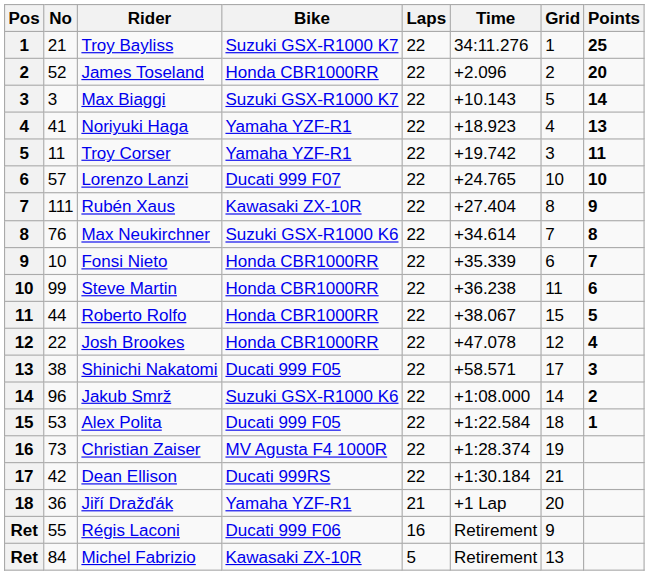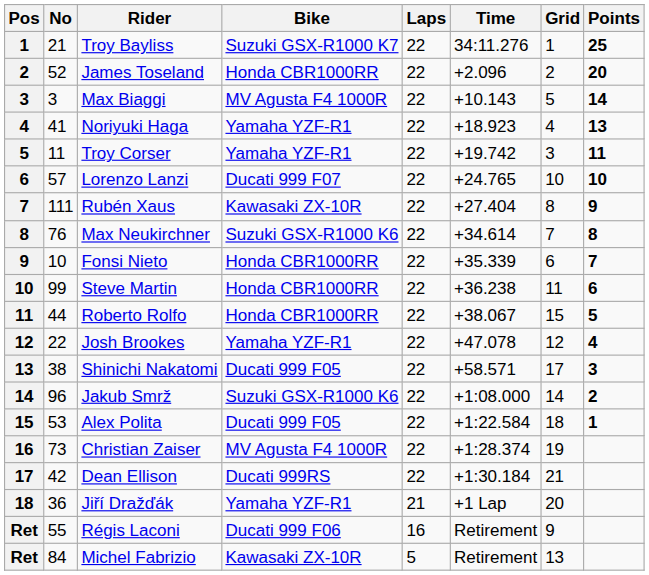 <table class="wikitable" style="font-size: 95%;">
 <tr>
 <th>Pos</th>
 <th>No</th>
 <th>Rider</th>
 <th>Bike</th>
 <th>Laps</th>
 <th>Time</th>
 <th>Grid</th>
 <th>Points</th>
 </tr>
 <tr>
 <th>1</th>
 <td>21</td>
 <td> <a href='#'>Troy Bayliss</a></td>
 <td><a href='#'>Suzuki GSX-R1000 K7</a></td>
 <td>22</td>
 <td>34:11.276</td>
 <td>1</td>
 <td><strong>25</strong></td>
 </tr>
 <tr>
 <th>2</th>
 <td>52</td>
 <td> <a href='#'>James Toseland</a></td>
 <td><a href='#'>Honda CBR1000RR</a></td>
 <td>22</td>
 <td>+2.096</td>
 <td>2</td>
 <td><strong>20</strong></td>
 </tr>
 <tr>
 <th>3</th>
 <td>3</td>
 <td> <a href='#'>Max Biaggi</a></td>
-<td><a href='#'>Suzuki GSX-R1000 K7</a></td>
+<td><a href='#'>MV Agusta F4 1000R</a></td>
 <td>22</td>
 <td>+10.143</td>
 <td>5</td>
 <td><strong>14</strong></td>
 </tr>
 <tr>
 <th>4</th>
 <td>41</td>
 <td> <a href='#'>Noriyuki Haga</a></td>
 <td><a href='#'>Yamaha YZF-R1</a></td>
 <td>22</td>
 <td>+18.923</td>
 <td>4</td>
 <td><strong>13</strong></td>
 </tr>
 <tr>
 <th>5</th>
 <td>11</td>
 <td> <a href='#'>Troy Corser</a></td>
 <td><a href='#'>Yamaha YZF-R1</a></td>
 <td>22</td>
 <td>+19.742</td>
 <td>3</td>
 <td><strong>11</strong></td>
 </tr>
 <tr>
 <th>6</th>
 <td>57</td>
 <td> <a href='#'>Lorenzo Lanzi</a></td>
 <td><a href='#'>Ducati 999 F07</a></td>
 <td>22</td>
 <td>+24.765</td>
 <td>10</td>
 <td><strong>10</strong></td>
 </tr>
 <tr>
 <th>7</th>
 <td>111</td>
 <td> <a href='#'>Rubén Xaus</a></td>
 <td><a href='#'>Kawasaki ZX-10R</a></td>
 <td>22</td>
 <td>+27.404</td>
 <td>8</td>
 <td><strong>9</strong></td>
 </tr>
 <tr>
 <th>8</th>
 <td>76</td>
 <td> <a href='#'>Max Neukirchner</a></td>
 <td><a href='#'>Suzuki GSX-R1000 K6</a></td>
 <td>22</td>
 <td>+34.614</td>
 <td>7</td>
 <td><strong>8</strong></td>
 </tr>
 <tr>
 <th>9</th>
 <td>10</td>
 <td> <a href='#'>Fonsi Nieto</a></td>
 <td><a href='#'>Honda CBR1000RR</a></td>
 <td>22</td>
 <td>+35.339</td>
 <td>6</td>
 <td><strong>7</strong></td>
 </tr>
 <tr>
 <th>10</th>
 <td>99</td>
 <td> <a href='#'>Steve Martin</a></td>
 <td><a href='#'>Honda CBR1000RR</a></td>
 <td>22</td>
 <td>+36.238</td>
 <td>11</td>
 <td><strong>6</strong></td>
 </tr>
 <tr>
 <th>11</th>
 <td>44</td>
 <td> <a href='#'>Roberto Rolfo</a></td>
 <td><a href='#'>Honda CBR1000RR</a></td>
 <td>22</td>
 <td>+38.067</td>
 <td>15</td>
 <td><strong>5</strong></td>
 </tr>
 <tr>
 <th>12</th>
 <td>22</td>
 <td> <a href='#'>Josh Brookes</a></td>
-<td><a href='#'>Honda CBR1000RR</a></td>
+<td><a href='#'>Yamaha YZF-R1</a></td>
 <td>22</td>
 <td>+47.078</td>
 <td>12</td>
 <td><strong>4</strong></td>
 </tr>
 <tr>
 <th>13</th>
 <td>38</td>
 <td> <a href='#'>Shinichi Nakatomi</a></td>
 <td><a href='#'>Ducati 999 F05</a></td>
 <td>22</td>
 <td>+58.571</td>
 <td>17</td>
 <td><strong>3</strong></td>
 </tr>
 <tr>
 <th>14</th>
 <td>96</td>
 <td> <a href='#'>Jakub Smrž</a></td>
 <td><a href='#'>Suzuki GSX-R1000 K6</a></td>
 <td>22</td>
 <td>+1:08.000</td>
 <td>14</td>
 <td><strong>2</strong></td>
 </tr>
 <tr>
 <th>15</th>
 <td>53</td>
 <td> <a href='#'>Alex Polita</a></td>
 <td><a href='#'>Ducati 999 F05</a></td>
 <td>22</td>
 <td>+1:22.584</td>
 <td>18</td>
 <td><strong>1</strong></td>
 </tr>
 <tr>
 <th>16</th>
 <td>73</td>
 <td> <a href='#'>Christian Zaiser</a></td>
 <td><a href='#'>MV Agusta F4 1000R</a></td>
 <td>22</td>
 <td>+1:28.374</td>
 <td>19</td>
 <td></td>
 </tr>
 <tr>
 <th>17</th>
 <td>42</td>
 <td> <a href='#'>Dean Ellison</a></td>
 <td><a href='#'>Ducati 999RS</a></td>
 <td>22</td>
 <td>+1:30.184</td>
 <td>21</td>
 <td></td>
 </tr>
 <tr>
 <th>18</th>
 <td>36</td>
 <td> <a href='#'>Jiří Dražďák</a></td>
 <td><a href='#'>Yamaha YZF-R1</a></td>
 <td>21</td>
 <td>+1 Lap</td>
 <td>20</td>
 <td></td>
 </tr>
 <tr>
 <th>Ret</th>
 <td>55</td>
 <td> <a href='#'>Régis Laconi</a></td>
 <td><a href='#'>Ducati 999 F06</a></td>
 <td>16</td>
 <td>Retirement</td>
 <td>9</td>
 <td></td>
 </tr>
 <tr>
 <th>Ret</th>
 <td>84</td>
 <td> <a href='#'>Michel Fabrizio</a></td>
 <td><a href='#'>Kawasaki ZX-10R</a></td>
 <td>5</td>
 <td>Retirement</td>
 <td>13</td>
 <td></td>
 </tr>
 </table>
